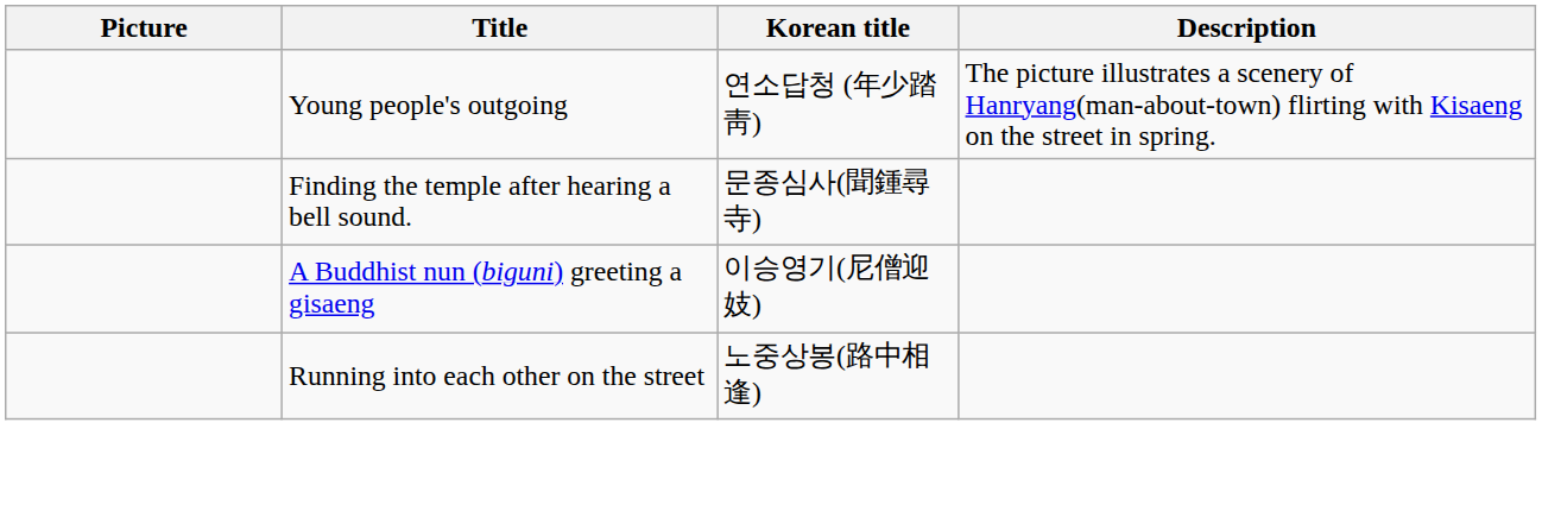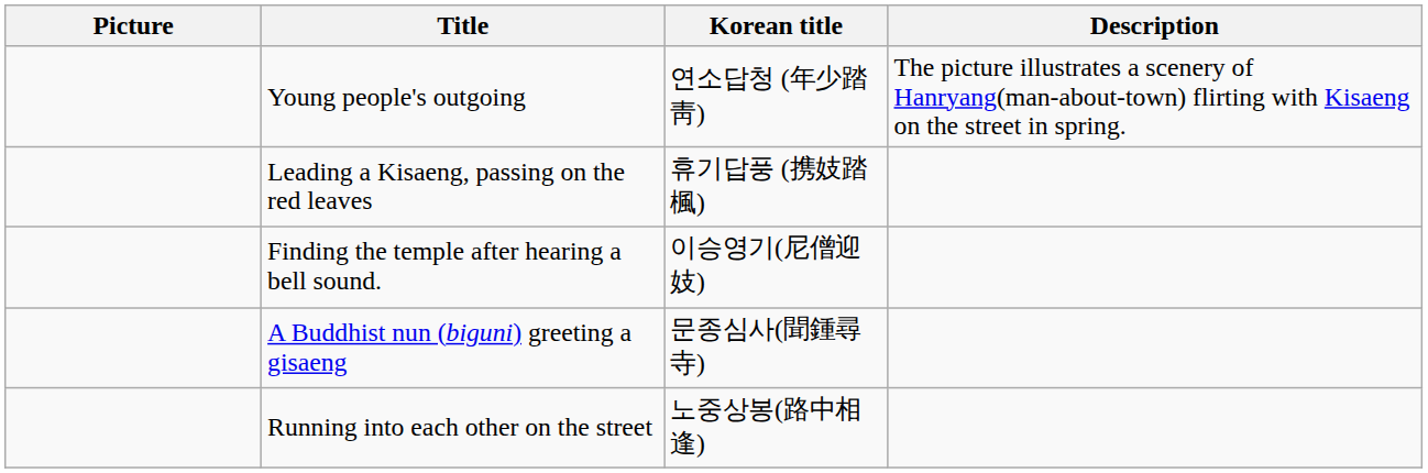 <table class="wikitable" border="1">
 <tr>
 <th bgcolor=ececec width="150px">Picture</th>
 <th bgcolor=ececec width="240px">Title</th>
 <th bgcolor=ececec width="130px">Korean title</th>
 <th bgcolor=ececec width="320px">Description</th>
 </tr>
 <tr>
 <td></td>
 <td>Young people's outgoing</td>
 <td>연소답청 (年少踏靑)</td>
 <td>The picture illustrates a scenery of <a href='#'>Hanryang</a>(man-about-town) flirting with <a href='#'>Kisaeng</a> on the street in spring.</td>
 </tr>
 <tr>
 <td></td>
+<td>Leading a Kisaeng, passing on the red leaves</td>
+<td>휴기답풍 (携妓踏楓)</td>
+<td></td>
+</tr>
+<tr>
+<td></td>
 <td>Finding the temple after hearing a bell sound.</td>
-<td>문종심사(聞鍾尋寺)</td>
+<td>이승영기(尼僧迎妓)</td>
 <td></td>
 </tr>
 <tr>
 <td></td>
 <td><a href='#'>A Buddhist nun (<em>biguni</em>)</a> greeting a <a href='#'>gisaeng</a></td>
-<td>이승영기(尼僧迎妓)</td>
+<td>문종심사(聞鍾尋寺)</td>
 <td></td>
 </tr>
 <tr>
 <td></td>
 <td>Running into each other on the street</td>
 <td>노중상봉(路中相逢)</td>
 <td></td>
 </tr>
 </table>
